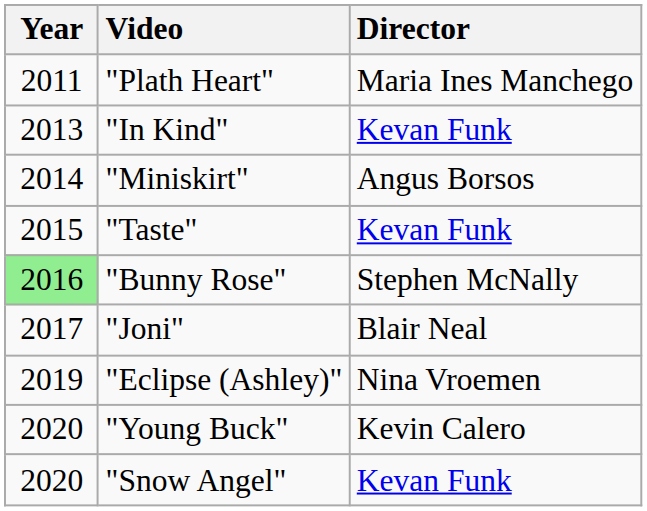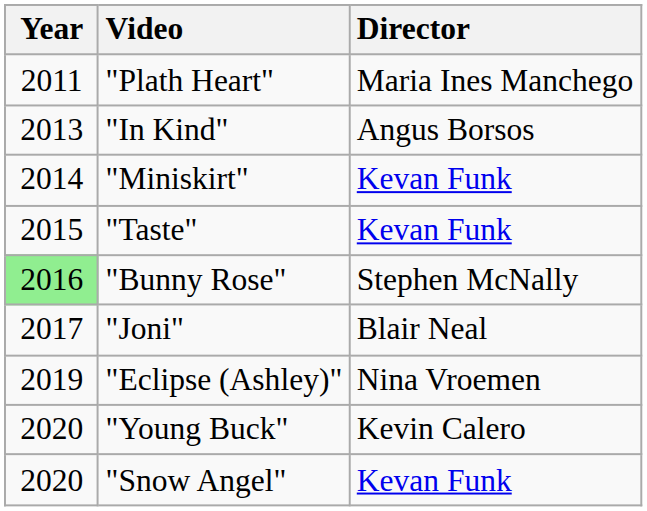 <table class="wikitable">
 <tr>
 <th style="vertical-align:top; text-align:center; width:40px;">Year</th>
 <th style="text-align:left; vertical-align:top;">Video</th>
 <th style="text-align:left; vertical-align:top;">Director</th>
 </tr>
 <tr>
 <td style="text-align:center;">2011</td>
 <td style="text-align:left; vertical-align:top;">"Plath Heart"</td>
 <td style="text-align:left; vertical-align:top;">Maria Ines Manchego</td>
 </tr>
 <tr>
 <td style="text-align:center;">2013</td>
 <td style="text-align:left; vertical-align:top;">"In Kind"</td>
-<td style="text-align:left; vertical-align:top;"><a href='#'>Kevan Funk</a></td>
+<td style="text-align:left; vertical-align:top;">Angus Borsos</td>
 </tr>
 <tr>
 <td style="text-align:center;">2014</td>
 <td style="text-align:left; vertical-align:top;">"Miniskirt"</td>
-<td style="text-align:left; vertical-align:top;">Angus Borsos</td>
+<td style="text-align:left; vertical-align:top;"><a href='#'>Kevan Funk</a></td>
 </tr>
 <tr>
 <td style="text-align:center;">2015</td>
 <td style="text-align:left; vertical-align:top;">"Taste"</td>
 <td style="text-align:left; vertical-align:top;"><a href='#'>Kevan Funk</a></td>
 </tr>
 <tr>
 <td style="background: lightgreen; text-align:center;">2016</td>
 <td style="text-align:left; vertical-align:top;">"Bunny Rose"</td>
 <td style="text-align:left; vertical-align:top;">Stephen McNally</td>
 </tr>
 <tr>
 <td style="text-align:center;">2017</td>
 <td style="text-align:left; vertical-align:top;">"Joni"</td>
 <td style="text-align:left;">Blair Neal</td>
 </tr>
 <tr>
 <td style="text-align:center;">2019</td>
 <td style="text-align:left; vertical-align:top;">"Eclipse (Ashley)"</td>
 <td style="text-align:left; vertical-align:top;">Nina Vroemen</td>
 </tr>
 <tr>
 <td style="text-align:center;">2020</td>
 <td style="text-align:left; vertical-align:top;">"Young Buck"</td>
 <td style="text-align:left; vertical-align:top;">Kevin Calero</td>
 </tr>
 <tr>
 <td style="text-align:center;">2020</td>
 <td style="text-align:left; vertical-align:top;">"Snow Angel"</td>
 <td style="text-align:left; vertical-align:top;"><a href='#'>Kevan Funk</a></td>
 </tr>
 </table>
